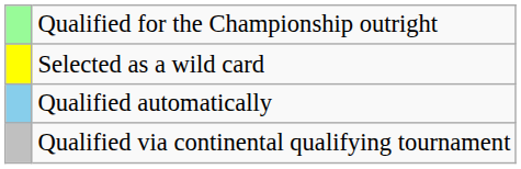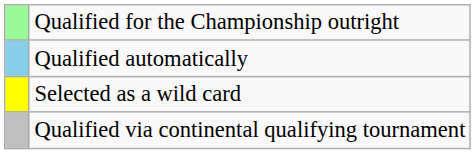 <table class="wikitable">
 <tr>
 <td width=10px bgcolor="#98fb98"></td>
 <td>Qualified for the Championship outright</td>
 </tr>
 <tr>
+<td width=10px bgcolor="skyblue"></td>
+<td>Qualified automatically</td>
+</tr>
+<tr>
 <td width=10px bgcolor="yellow"></td>
 <td>Selected as a wild card</td>
-</tr>
-<tr>
-<td width=10px bgcolor="skyblue"></td>
-<td>Qualified automatically</td>
 </tr>
 <tr>
 <td width=10px bgcolor="silver"></td>
 <td>Qualified via continental qualifying tournament</td>
 </tr>
 </table>
